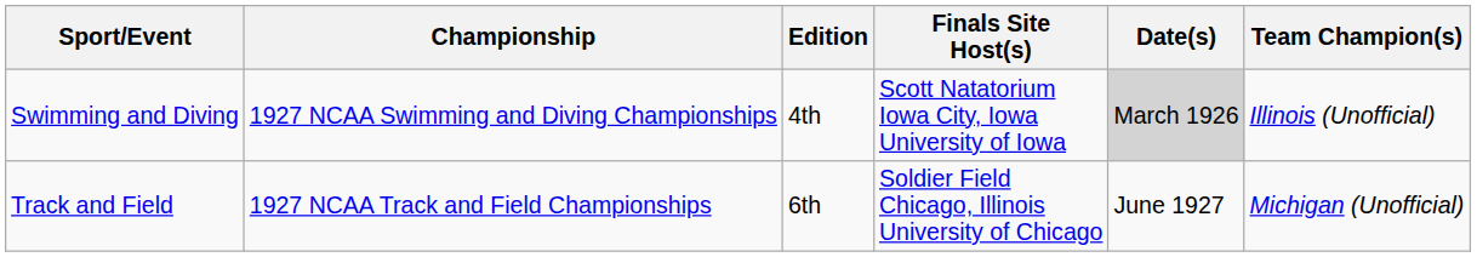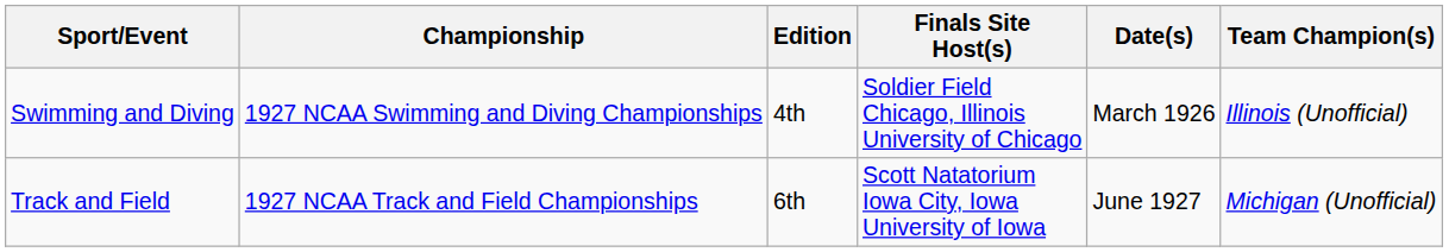 <table class="wikitable sortable" style="text-align:left">
 <tr>
 <th>Sport/Event</th>
 <th>Championship</th>
 <th>Edition</th>
 <th>Finals Site<br>Host(s)</th>
 <th>Date(s)</th>
 <th>Team Champion(s)</th>
 </tr>
 <tr>
 <td><a href='#'>Swimming and Diving</a></td>
 <td><a href='#'>1927 NCAA Swimming and Diving Championships</a></td>
 <td>4th</td>
-<td><a href='#'>Scott Natatorium</a><br> <a href='#'>Iowa City, Iowa</a><br><a href='#'>University of Iowa</a></td>
-<td style="background: lightgrey;">March 1926</td>
+<td><a href='#'>Soldier Field</a><br> <a href='#'>Chicago, Illinois</a><br><a href='#'>University of Chicago</a></td>
+<td>March 1926</td>
 <td><em><a href='#'>Illinois</a> (Unofficial)</em></td>
 </tr>
 <tr>
 <td><a href='#'>Track and Field</a></td>
 <td><a href='#'>1927 NCAA Track and Field Championships</a></td>
 <td>6th</td>
-<td><a href='#'>Soldier Field</a><br> <a href='#'>Chicago, Illinois</a><br><a href='#'>University of Chicago</a></td>
+<td><a href='#'>Scott Natatorium</a><br> <a href='#'>Iowa City, Iowa</a><br><a href='#'>University of Iowa</a></td>
 <td>June 1927</td>
 <td><em><a href='#'>Michigan</a> (Unofficial)</em></td>
 </tr>
 </table>
